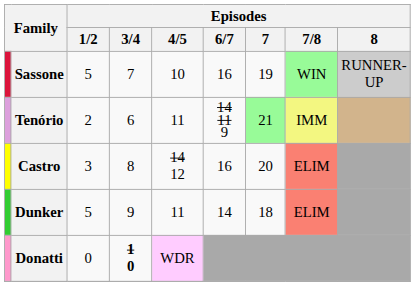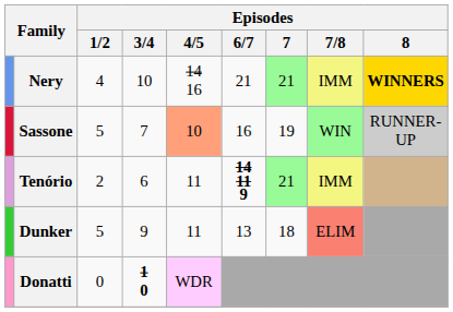 <table class="wikitable" style="text-align:center; font-size:100%; width: 50%">
 <tr>
 <th rowspan=2 colspan=2>Family</th>
 <th colspan=7>Episodes</th>
 </tr>
 <tr>
 <th width=65>1/2</th>
 <th width=65>3/4</th>
 <th width=65>4/5</th>
 <th width=65>6/7</th>
 <th width=65>7</th>
 <th width=65>7/8</th>
 <th width=65>8</th>
 </tr>
 <tr style="height:50px">
+<td bgcolor=6495ED width=05></td>
+<th width=60>Nery</th>
+<td>4</td>
+<td>10</td>
+<td><s>14</s><br>16</td>
+<td>21</td>
+<td bgcolor=98FB98 width=65>21</td>
+<td bgcolor=F3F781 width=65>IMM</td>
+<td bgcolor=FFD700><strong>WINNERS</strong></td>
+</tr>
+<tr style="height:50px">
 <td bgcolor=DC143C></td>
 <th>Sassone</th>
 <td>5</td>
 <td>7</td>
-<td>10</td>
+<td style="background: lightsalmon;">10</td>
 <td>16</td>
 <td>19</td>
 <td bgcolor=98FB98>WIN</td>
 <td bgcolor=CCCCCC>RUNNER-UP</td>
 </tr>
 <tr style="height:50px">
 <td bgcolor=DDA0DD></td>
 <th>Tenório</th>
 <td>2</td>
 <td>6</td>
 <td>11</td>
-<td style="line-height:14px"><s>14</s><br><s>11</s><br>9</td>
+<td style="line-height:14px"><strong><s>14</s><br><s>11</s><br>9</strong></td>
 <td bgcolor=98FB98>21</td>
 <td bgcolor=F3F781>IMM</td>
 <td bgcolor=D2B48C></td>
-</tr>
-<tr style="height:50px">
-<td bgcolor=FFFF00></td>
-<th>Castro</th>
-<td>3</td>
-<td>8</td>
-<td><s>14</s><br>12</td>
-<td>16</td>
-<td>20</td>
-<td bgcolor=FA8072>ELIM</td>
-<td bgcolor=A9A9A9></td>
 </tr>
 <tr style="height:50px">
 <td bgcolor=32CD32></td>
 <th>Dunker</th>
 <td>5</td>
 <td>9</td>
 <td>11</td>
-<td>14</td>
+<td>13</td>
 <td>18</td>
 <td bgcolor=FA8072>ELIM</td>
 <td bgcolor=A9A9A9></td>
 </tr>
 <tr style="height:50px">
 <td bgcolor=FF99CC></td>
 <th>Donatti</th>
 <td>0</td>
 <td><strong><s>1</s><br>0</strong></td>
 <td bgcolor=FFCCFF>WDR</td>
 <td bgcolor=A9A9A9 colspan=4></td>
 </tr>
 <tr>
 </tr>
 </table>
